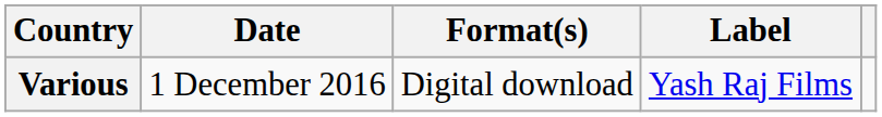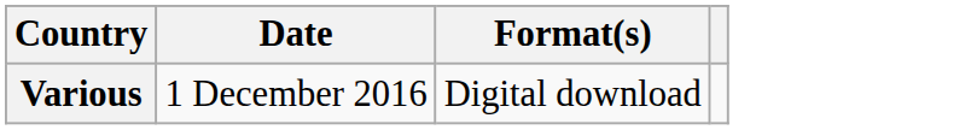 <table class="wikitable plainrowheaders">
 <tr>
 <th>Country</th>
 <th>Date</th>
 <th>Format(s)</th>
-<th>Label</th>
 <th scope="col"></th>
 </tr>
 <tr>
 <th scope="row">Various</th>
 <td>1 December 2016</td>
 <td>Digital download</td>
-<td><a href='#'>Yash Raj Films</a></td>
 <td></td>
 </tr>
 </table>
